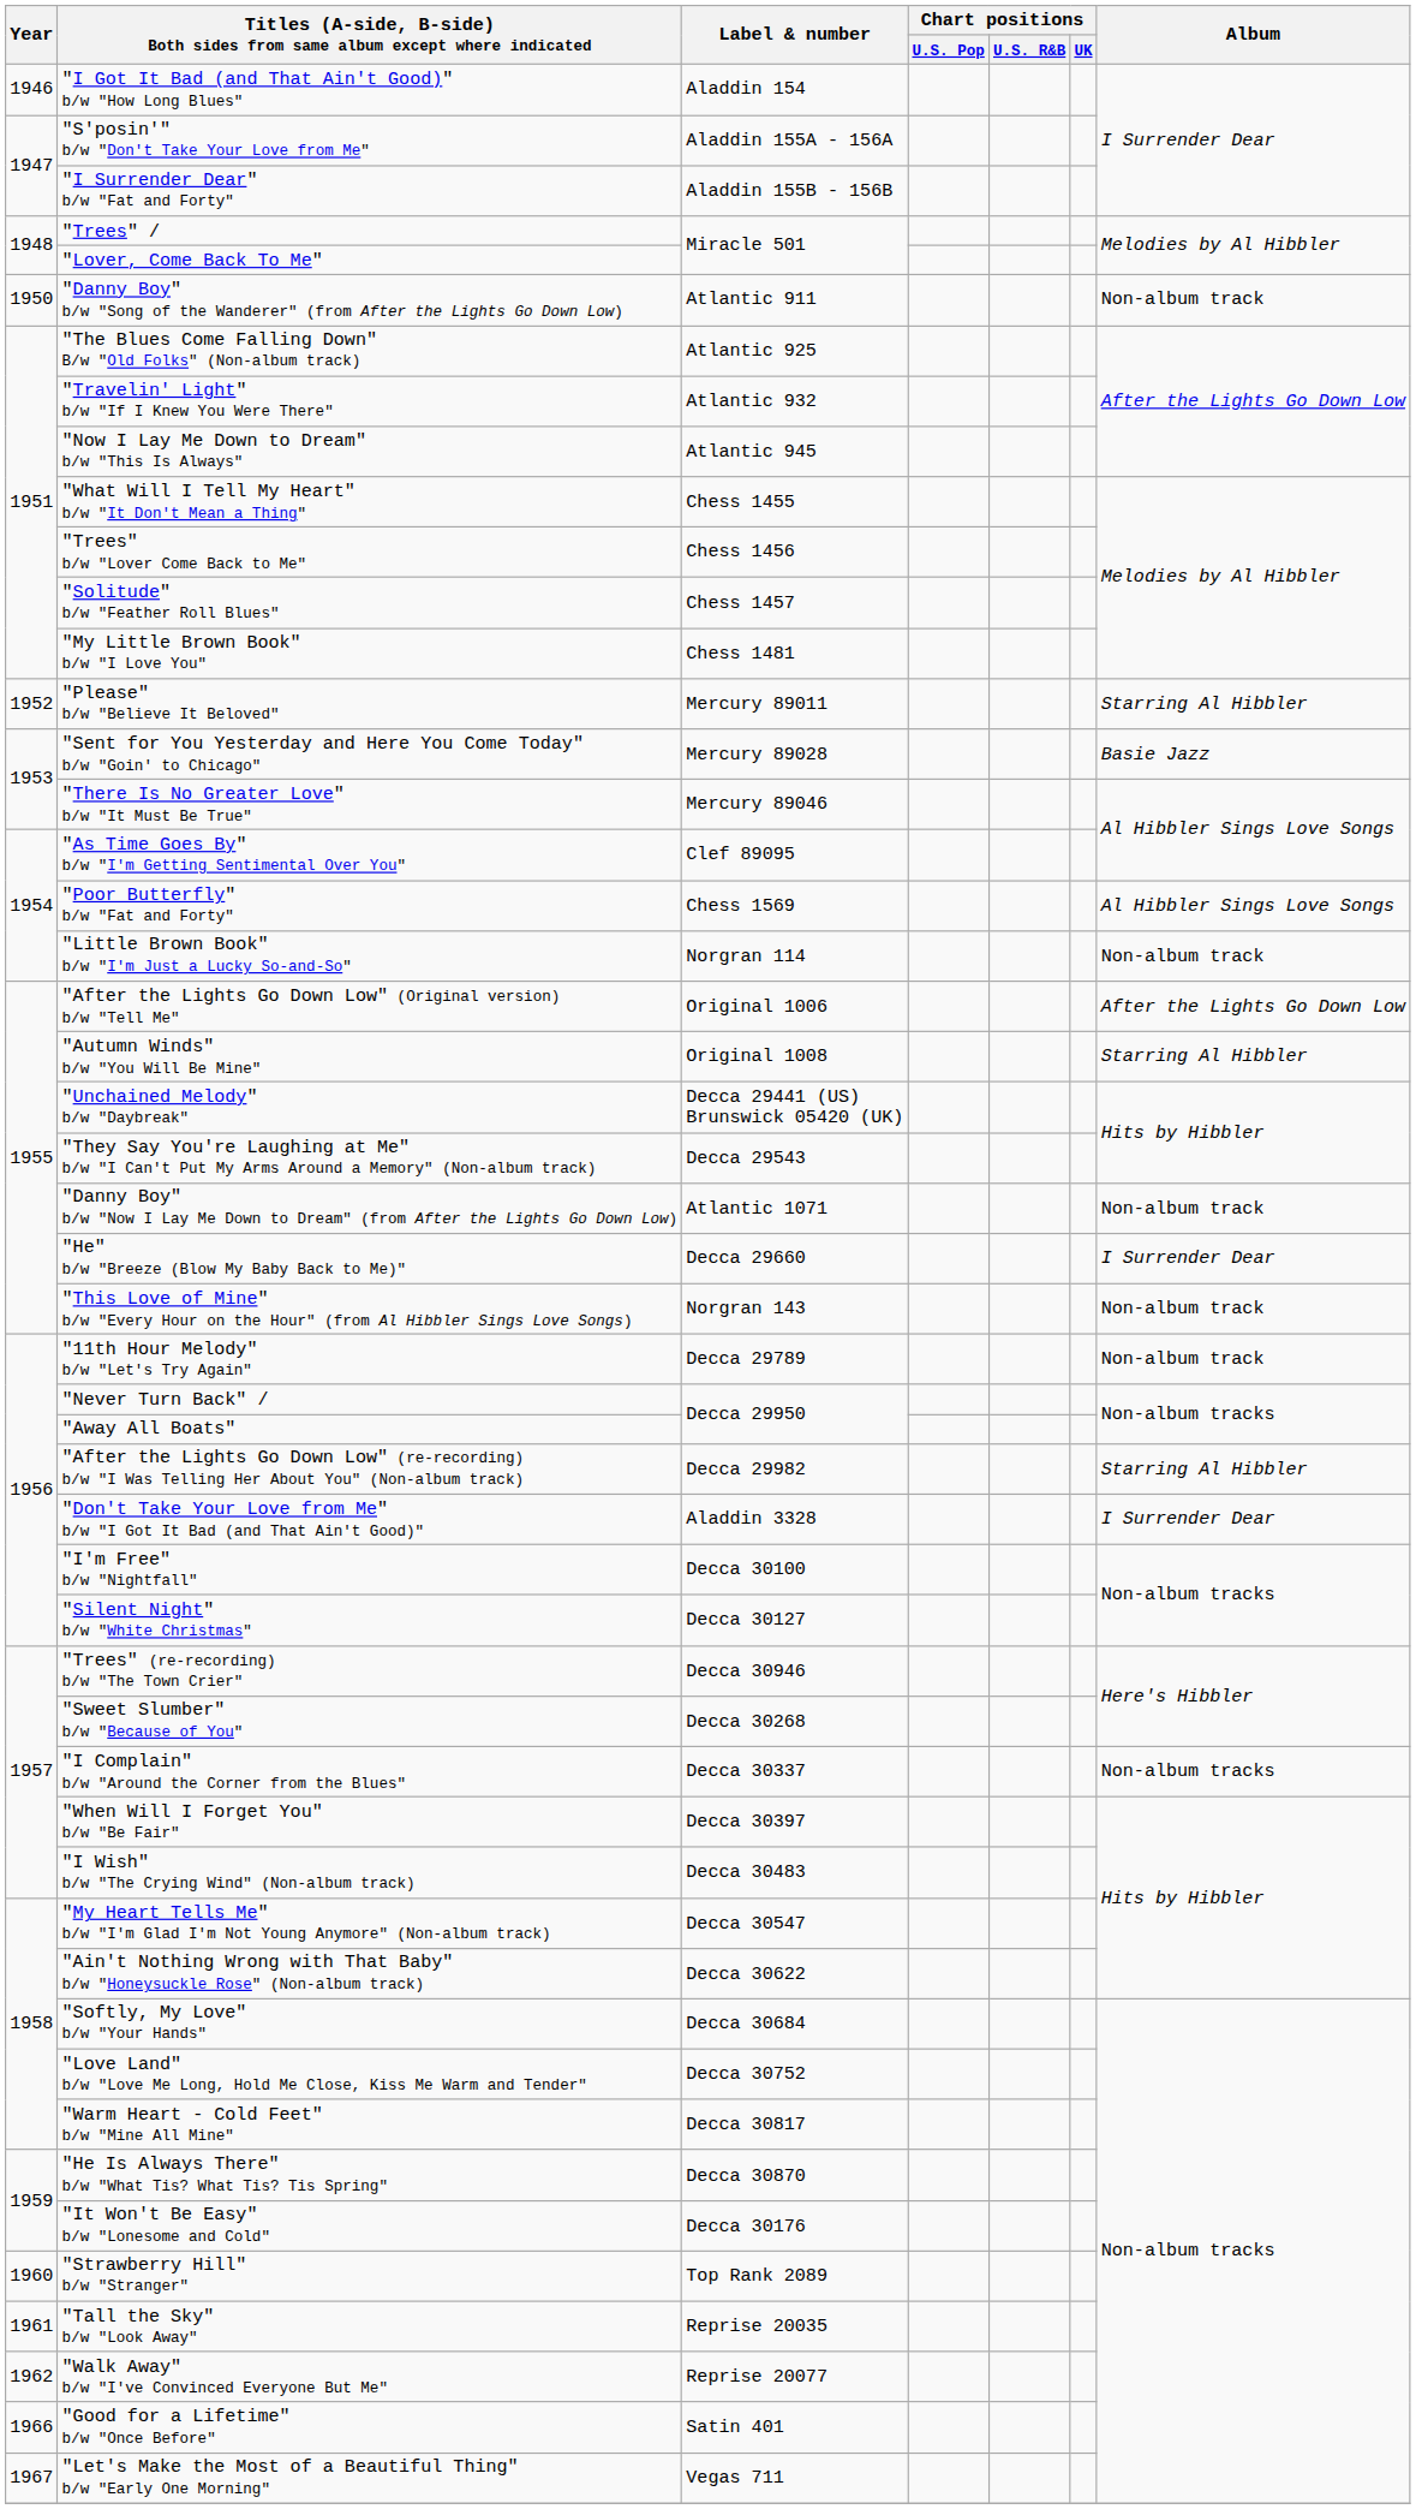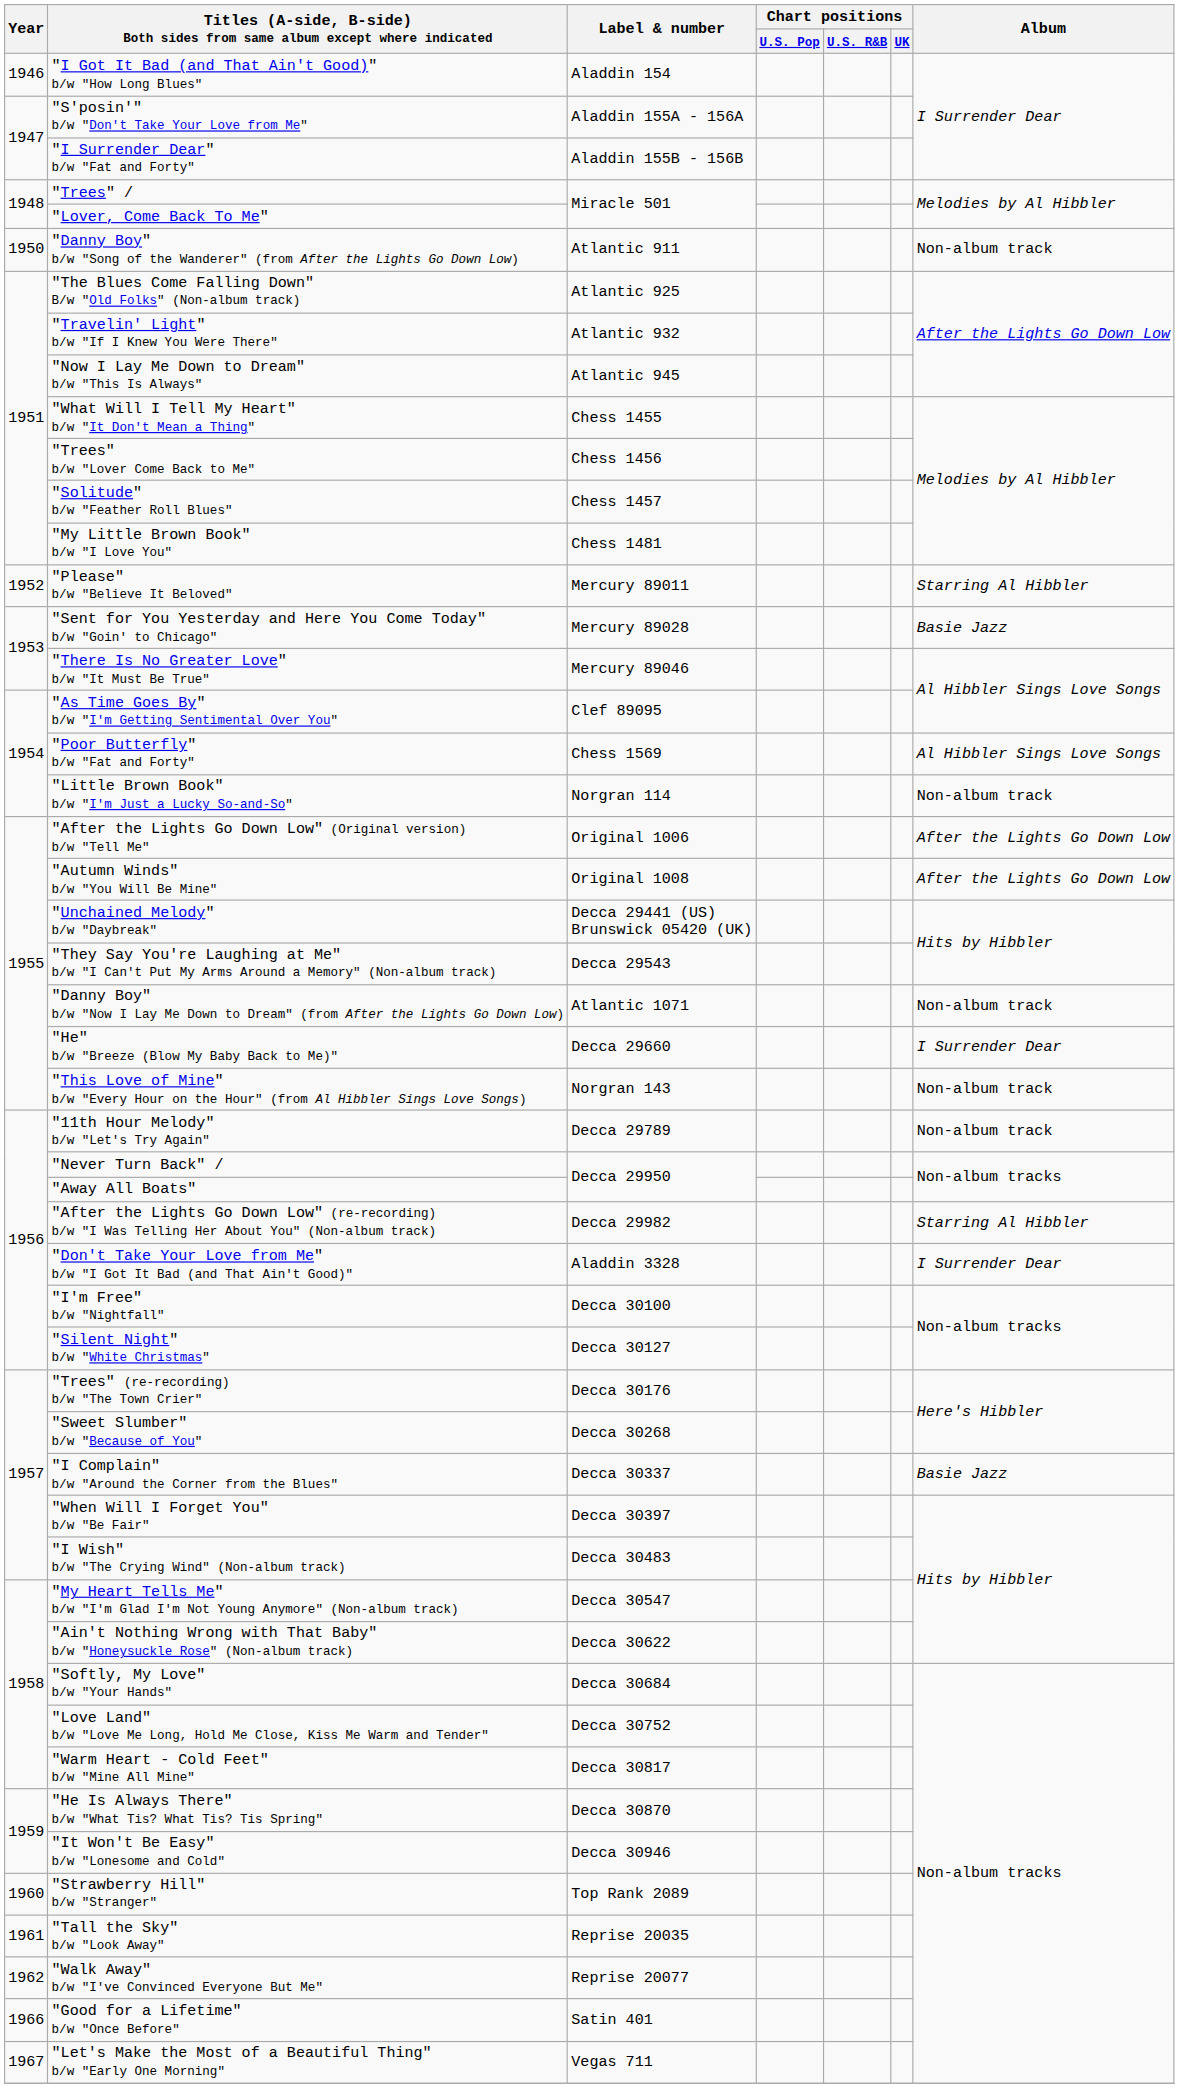 <table class=wikitable>
 <tr>
 <th rowspan="2">Year</th>
 <th rowspan="2">Titles (A-side, B-side)<br><small>Both sides from same album except where indicated</small></th>
 <th rowspan="2">Label & number</th>
 <th colspan="3">Chart positions</th>
 <th rowspan="2">Album</th>
 </tr>
 <tr>
 <th><small><a href='#'>U.S. Pop</a></small></th>
 <th><small><a href='#'>U.S. R&B</a></small></th>
 <th><small><a href='#'>UK</a> </small></th>
 </tr>
 <tr>
 <td>1946</td>
 <td align="left">"<a href='#'>I Got It Bad (and That Ain't Good)</a>"<br><small>b/w "How Long Blues"</small></td>
 <td>Aladdin 154</td>
 <td></td>
 <td></td>
 <td></td>
 <td align="left" rowspan="3"><em>I Surrender Dear</em></td>
 </tr>
 <tr>
 <td rowspan="2">1947</td>
 <td align="left">"S'posin'"<br><small>b/w "<a href='#'>Don't Take Your Love from Me</a>"</small></td>
 <td>Aladdin 155A - 156A</td>
 <td></td>
 <td></td>
 <td></td>
 </tr>
 <tr>
 <td align="left">"<a href='#'>I Surrender Dear</a>"<br><small>b/w "Fat and Forty"</small></td>
 <td>Aladdin 155B - 156B</td>
 <td></td>
 <td></td>
 <td></td>
 </tr>
 <tr>
 <td rowspan="2">1948</td>
 <td align="left">"<a href='#'>Trees</a>" /</td>
 <td rowspan="2">Miracle 501</td>
 <td></td>
 <td></td>
 <td></td>
 <td align="left" rowspan="2"><em>Melodies by Al Hibbler</em></td>
 </tr>
 <tr>
 <td align="left">"<a href='#'>Lover, Come Back To Me</a>"</td>
 <td></td>
 <td></td>
 <td></td>
 </tr>
 <tr>
 <td>1950</td>
 <td align="left">"<a href='#'>Danny Boy</a>"<br><small>b/w "Song of the Wanderer" (from <em>After the Lights Go Down Low</em>)</small></td>
 <td>Atlantic 911</td>
 <td></td>
 <td></td>
 <td></td>
 <td align="left">Non-album track</td>
 </tr>
 <tr>
 <td rowspan="7">1951</td>
 <td align="left">"The Blues Come Falling Down"<br><small>B/w "<a href='#'>Old Folks</a>" (Non-album track)</small></td>
 <td>Atlantic 925</td>
 <td></td>
 <td></td>
 <td></td>
 <td align="left" rowspan="3"><em><a href='#'>After the Lights Go Down Low</a></em></td>
 </tr>
 <tr>
 <td align="left">"<a href='#'>Travelin' Light</a>"<br><small>b/w "If I Knew You Were There"</small></td>
 <td>Atlantic 932</td>
 <td></td>
 <td></td>
 <td></td>
 </tr>
 <tr>
 <td align="left">"Now I Lay Me Down to Dream"<br><small>b/w "This Is Always"</small></td>
 <td>Atlantic 945</td>
 <td></td>
 <td></td>
 <td></td>
 </tr>
 <tr>
 <td align="left">"What Will I Tell My Heart"<br><small>b/w "<a href='#'>It Don't Mean a Thing</a>"</small></td>
 <td>Chess 1455</td>
 <td></td>
 <td></td>
 <td></td>
 <td align="left" rowspan="4"><em>Melodies by Al Hibbler</em></td>
 </tr>
 <tr>
 <td align="left">"Trees"<br><small>b/w "Lover Come Back to Me"</small></td>
 <td>Chess 1456</td>
 <td></td>
 <td></td>
 <td></td>
 </tr>
 <tr>
 <td align="left">"<a href='#'>Solitude</a>"<br><small>b/w "Feather Roll Blues"</small></td>
 <td>Chess 1457</td>
 <td></td>
 <td></td>
 <td></td>
 </tr>
 <tr>
 <td align="left">"My Little Brown Book"<br><small>b/w "I Love You"</small></td>
 <td>Chess 1481</td>
 <td></td>
 <td></td>
 <td></td>
 </tr>
 <tr>
 <td>1952</td>
 <td align="left">"Please"<br><small>b/w "Believe It Beloved"</small></td>
 <td>Mercury 89011</td>
 <td></td>
 <td></td>
 <td></td>
 <td align="left"><em>Starring Al Hibbler</em></td>
 </tr>
 <tr>
 <td rowspan="2">1953</td>
 <td align="left">"Sent for You Yesterday and Here You Come Today"<br><small>b/w "Goin' to Chicago"</small></td>
 <td>Mercury 89028</td>
 <td></td>
 <td></td>
 <td></td>
 <td align="left"><em>Basie Jazz</em></td>
 </tr>
 <tr>
 <td align="left">"<a href='#'>There Is No Greater Love</a>"<br><small>b/w "It Must Be True"</small></td>
 <td>Mercury 89046</td>
 <td></td>
 <td></td>
 <td></td>
 <td align="left" rowspan="2"><em>Al Hibbler Sings Love Songs</em></td>
 </tr>
 <tr>
 <td rowspan="3">1954</td>
 <td align="left">"<a href='#'>As Time Goes By</a>"<br><small>b/w "<a href='#'>I'm Getting Sentimental Over You</a>"</small></td>
 <td>Clef 89095</td>
 <td></td>
 <td></td>
 <td></td>
 </tr>
 <tr>
 <td align="left">"<a href='#'>Poor Butterfly</a>"<br><small>b/w "Fat and Forty"</small></td>
 <td>Chess 1569</td>
 <td></td>
 <td></td>
 <td></td>
 <td align="left"><em>Al Hibbler Sings Love Songs</em></td>
 </tr>
 <tr>
 <td align="left">"Little Brown Book"<br><small>b/w "<a href='#'>I'm Just a Lucky So-and-So</a>"</small></td>
 <td>Norgran 114</td>
 <td></td>
 <td></td>
 <td></td>
 <td align="left">Non-album track</td>
 </tr>
 <tr>
 <td rowspan="7">1955</td>
 <td align="left">"After the Lights Go Down Low"<small> (Original version)</small><br><small>b/w "Tell Me"</small></td>
 <td>Original 1006</td>
 <td></td>
 <td></td>
 <td></td>
 <td align="left"><em>After the Lights Go Down Low</em></td>
 </tr>
 <tr>
 <td align="left">"Autumn Winds"<br><small>b/w "You Will Be Mine"</small></td>
 <td>Original 1008</td>
 <td></td>
 <td></td>
 <td></td>
-<td align="left"><em>Starring Al Hibbler</em></td>
+<td align="left"><em>After the Lights Go Down Low</em></td>
 </tr>
 <tr>
 <td align="left">"<a href='#'>Unchained Melody</a>"<br><small>b/w "Daybreak"</small></td>
 <td>Decca 29441 (US)<br>Brunswick 05420 (UK)</td>
 <td></td>
 <td></td>
 <td></td>
 <td align="left" rowspan="2"><em>Hits by Hibbler</em></td>
 </tr>
 <tr>
 <td align="left">"They Say You're Laughing at Me"<br><small>b/w "I Can't Put My Arms Around a Memory" (Non-album track)</small></td>
 <td>Decca 29543</td>
 <td></td>
 <td></td>
 <td></td>
 </tr>
 <tr>
 <td align="left">"Danny Boy"<br><small>b/w "Now I Lay Me Down to Dream" (from <em>After the Lights Go Down Low</em>)</small></td>
 <td>Atlantic 1071</td>
 <td></td>
 <td></td>
 <td></td>
 <td align="left">Non-album track</td>
 </tr>
 <tr>
 <td align="left">"He"<br><small>b/w "Breeze (Blow My Baby Back to Me)"</small></td>
 <td>Decca 29660</td>
 <td></td>
 <td></td>
 <td></td>
 <td align="left"><em>I Surrender Dear</em></td>
 </tr>
 <tr>
 <td align="left">"<a href='#'>This Love of Mine</a>"<br><small>b/w "Every Hour on the Hour" (from <em>Al Hibbler Sings Love Songs</em>)</small></td>
 <td>Norgran 143</td>
 <td></td>
 <td></td>
 <td></td>
 <td align="left">Non-album track</td>
 </tr>
 <tr>
 <td rowspan="7">1956</td>
 <td align="left">"11th Hour Melody"<br><small>b/w "Let's Try Again"</small></td>
 <td>Decca 29789</td>
 <td></td>
 <td></td>
 <td></td>
 <td align="left">Non-album track</td>
 </tr>
 <tr>
 <td align="left">"Never Turn Back" /</td>
 <td rowspan="2">Decca 29950</td>
 <td></td>
 <td></td>
 <td></td>
 <td align="left" rowspan="2">Non-album tracks</td>
 </tr>
 <tr>
 <td align="left">"Away All Boats"</td>
 <td></td>
 <td></td>
 <td></td>
 </tr>
 <tr>
 <td align="left">"After the Lights Go Down Low"<small> (re-recording)</small><br><small>b/w "I Was Telling Her About You" (Non-album track)</small></td>
 <td>Decca 29982</td>
 <td></td>
 <td></td>
 <td></td>
 <td align="left"><em>Starring Al Hibbler</em></td>
 </tr>
 <tr>
 <td align="left">"<a href='#'>Don't Take Your Love from Me</a>"<br><small>b/w "I Got It Bad (and That Ain't Good)"</small></td>
 <td>Aladdin 3328</td>
 <td></td>
 <td></td>
 <td></td>
 <td align="left"><em>I Surrender Dear</em></td>
 </tr>
 <tr>
 <td align="left">"I'm Free"<br><small>b/w "Nightfall"</small></td>
 <td>Decca 30100</td>
 <td></td>
 <td></td>
 <td></td>
 <td align="left" rowspan="2">Non-album tracks</td>
 </tr>
 <tr>
 <td align="left">"<a href='#'>Silent Night</a>"<br><small>b/w "<a href='#'>White Christmas</a>"</small></td>
 <td>Decca 30127</td>
 <td></td>
 <td></td>
 <td></td>
 </tr>
 <tr>
 <td rowspan="5">1957</td>
 <td>"Trees" <small>(re-recording)</small><br><small>b/w "The Town Crier"</small></td>
-<td>Decca 30946</td>
+<td>Decca 30176</td>
 <td></td>
 <td></td>
 <td></td>
 <td align="left" rowspan="2"><em>Here's Hibbler</em></td>
 </tr>
 <tr>
 <td align="left">"Sweet Slumber"<br><small>b/w "<a href='#'>Because of You</a>"</small></td>
 <td>Decca 30268</td>
 <td></td>
 <td></td>
 <td></td>
 </tr>
 <tr>
 <td align="left">"I Complain"<br><small>b/w "Around the Corner from the Blues"</small></td>
 <td>Decca 30337</td>
 <td></td>
 <td></td>
 <td></td>
-<td align="left">Non-album tracks</td>
+<td align="left"><em>Basie Jazz</em></td>
 </tr>
 <tr>
 <td align="left">"When Will I Forget You"<br><small>b/w "Be Fair"</small></td>
 <td>Decca 30397</td>
 <td></td>
 <td></td>
 <td></td>
 <td align="left" rowspan="4"><em>Hits by Hibbler</em></td>
 </tr>
 <tr>
 <td align="left">"I Wish"<br><small>b/w "The Crying Wind" (Non-album track)</small></td>
 <td>Decca 30483</td>
 <td></td>
 <td></td>
 <td></td>
 </tr>
 <tr>
 <td rowspan="5">1958</td>
 <td align="left">"<a href='#'>My Heart Tells Me</a>"<br><small>b/w "I'm Glad I'm Not Young Anymore" (Non-album track) </small></td>
 <td>Decca 30547</td>
 <td></td>
 <td></td>
 <td></td>
 </tr>
 <tr>
 <td align="left">"Ain't Nothing Wrong with That Baby"<br><small>b/w "<a href='#'>Honeysuckle Rose</a>" (Non-album track)</small></td>
 <td>Decca 30622</td>
 <td></td>
 <td></td>
 <td></td>
 </tr>
 <tr>
 <td align="left">"Softly, My Love"<br><small>b/w "Your Hands"</small></td>
 <td>Decca 30684</td>
 <td></td>
 <td></td>
 <td></td>
 <td align="left" rowspan="10">Non-album tracks</td>
 </tr>
 <tr>
 <td align="left">"Love Land"<br><small>b/w "Love Me Long, Hold Me Close, Kiss Me Warm and Tender"</small></td>
 <td>Decca 30752</td>
 <td></td>
 <td></td>
 <td></td>
 </tr>
 <tr>
 <td align="left">"Warm Heart - Cold Feet"<br><small>b/w "Mine All Mine"</small></td>
 <td>Decca 30817</td>
 <td></td>
 <td></td>
 <td></td>
 </tr>
 <tr>
 <td rowspan="2">1959</td>
 <td align="left">"He Is Always There"<br><small>b/w "What Tis? What Tis? Tis Spring"</small></td>
 <td>Decca 30870</td>
 <td></td>
 <td></td>
 <td></td>
 </tr>
 <tr>
 <td align="left">"It Won't Be Easy"<br><small>b/w "Lonesome and Cold"</small></td>
-<td>Decca 30176</td>
+<td>Decca 30946</td>
 <td></td>
 <td></td>
 <td></td>
 </tr>
 <tr>
 <td>1960</td>
 <td align="left">"Strawberry Hill"<br><small>b/w "Stranger"</small></td>
 <td>Top Rank 2089</td>
 <td></td>
 <td></td>
 <td></td>
 </tr>
 <tr>
 <td>1961</td>
 <td align="left">"Tall the Sky"<br><small>b/w "Look Away"</small></td>
 <td>Reprise 20035</td>
 <td></td>
 <td></td>
 <td></td>
 </tr>
 <tr>
 <td>1962</td>
 <td align="left">"Walk Away"<br><small>b/w "I've Convinced Everyone But Me"</small></td>
 <td>Reprise 20077</td>
 <td></td>
 <td></td>
 <td></td>
 </tr>
 <tr>
 <td>1966</td>
 <td align="left">"Good for a Lifetime"<br><small>b/w "Once Before"</small></td>
 <td>Satin 401</td>
 <td></td>
 <td></td>
 <td></td>
 </tr>
 <tr>
 <td>1967</td>
 <td align="left">"Let's Make the Most of a Beautiful Thing"<br><small>b/w "Early One Morning"</small></td>
 <td>Vegas 711</td>
 <td></td>
 <td></td>
 <td></td>
 </tr>
 <tr>
 </tr>
 </table>
